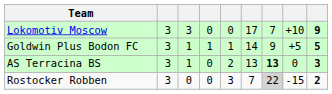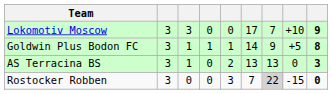 <table class="wikitable" style="text-align: center;">
 <tr>
 <th width="185">Team</th>
 <th width="20"></th>
 <th width="20"></th>
 <th width="20"></th>
 <th width="20"></th>
 <th width="20"></th>
 <th width="20"></th>
 <th width="20"></th>
 <th width="20"></th>
 </tr>
 <tr bgcolor=#ccffcc>
 <td align=left> <a href='#'>Lokomotiv Moscow</a></td>
 <td>3</td>
 <td>3</td>
 <td>0</td>
 <td>0</td>
 <td>17</td>
 <td>7</td>
 <td>+10</td>
 <td><strong>9</strong></td>
 </tr>
 <tr bgcolor=#ccffcc>
 <td align=left> Goldwin Plus Bodon FC</td>
 <td>3</td>
 <td>1</td>
 <td>1</td>
 <td>1</td>
 <td>14</td>
 <td>9</td>
 <td>+5</td>
-<td><strong>5</strong></td>
+<td><strong>8</strong></td>
 </tr>
 <tr bgcolor=#ccffcc>
 <td align=left> AS Terracina BS</td>
 <td>3</td>
 <td>1</td>
 <td>0</td>
 <td>2</td>
 <td>13</td>
-<td><strong>13</strong></td>
+<td>13</td>
 <td>0</td>
 <td><strong>3</strong></td>
 </tr>
 <tr>
 <td align=left> Rostocker Robben</td>
 <td>3</td>
 <td>0</td>
 <td>0</td>
 <td>3</td>
 <td>7</td>
 <td style="background: lightgrey;">22</td>
 <td>-15</td>
-<td><strong>2</strong></td>
+<td><strong>0</strong></td>
 </tr>
 </table>
